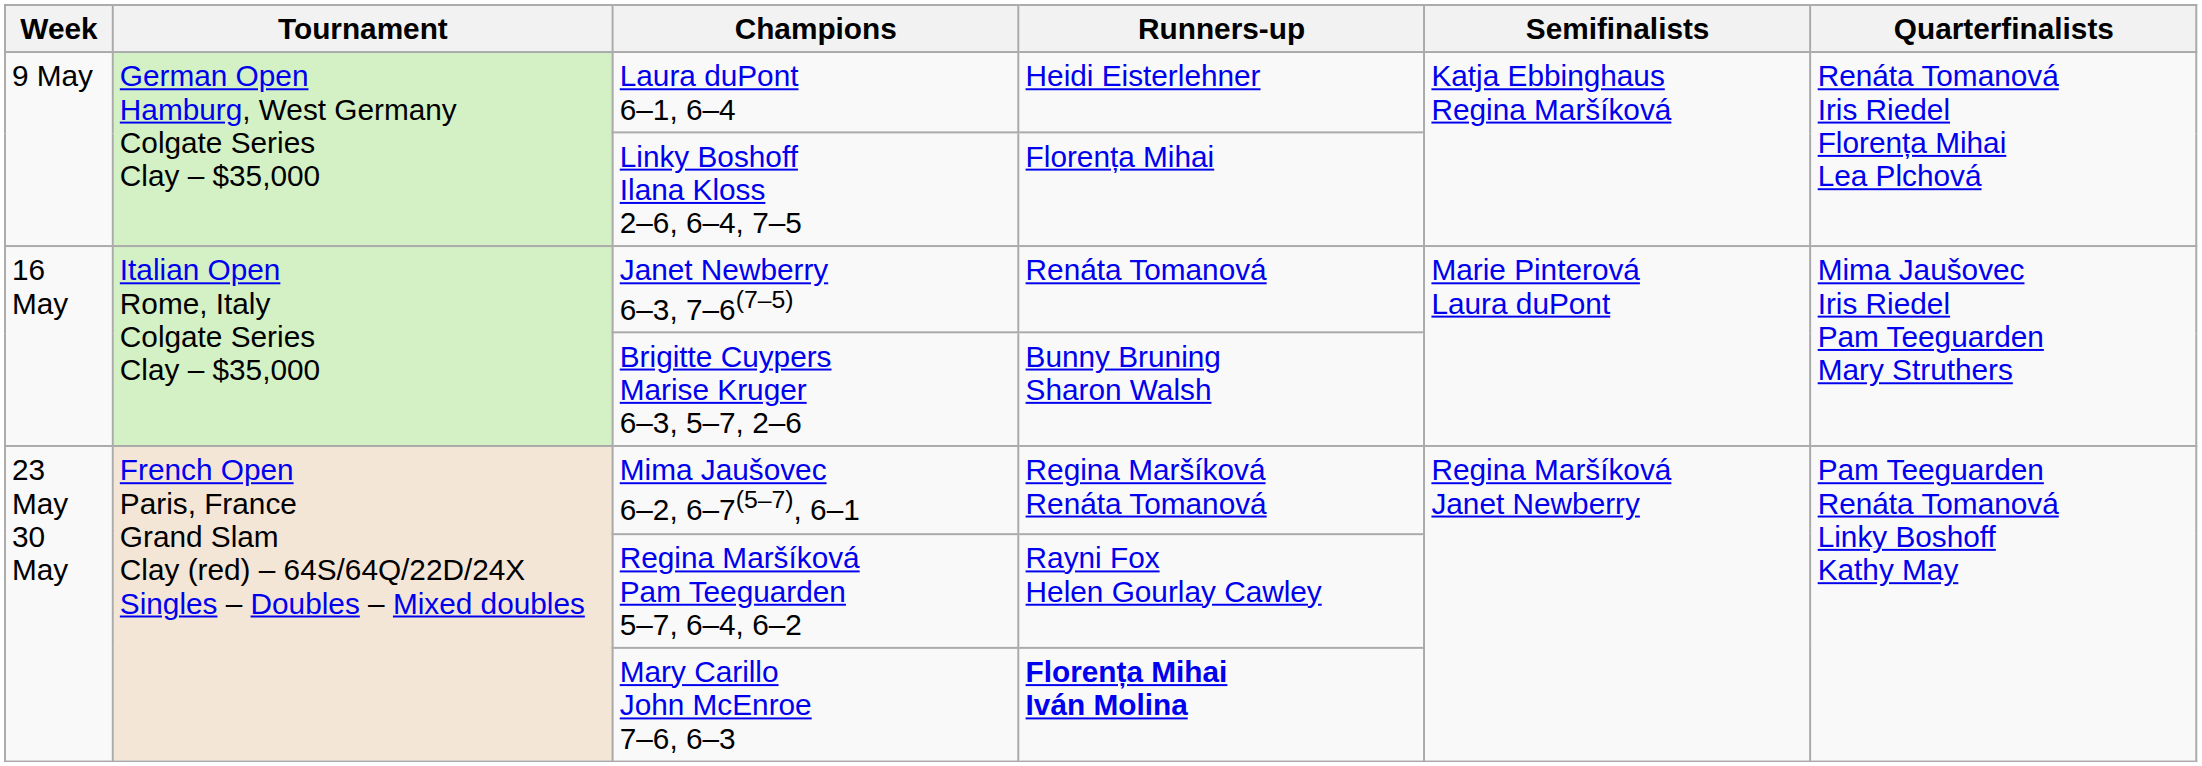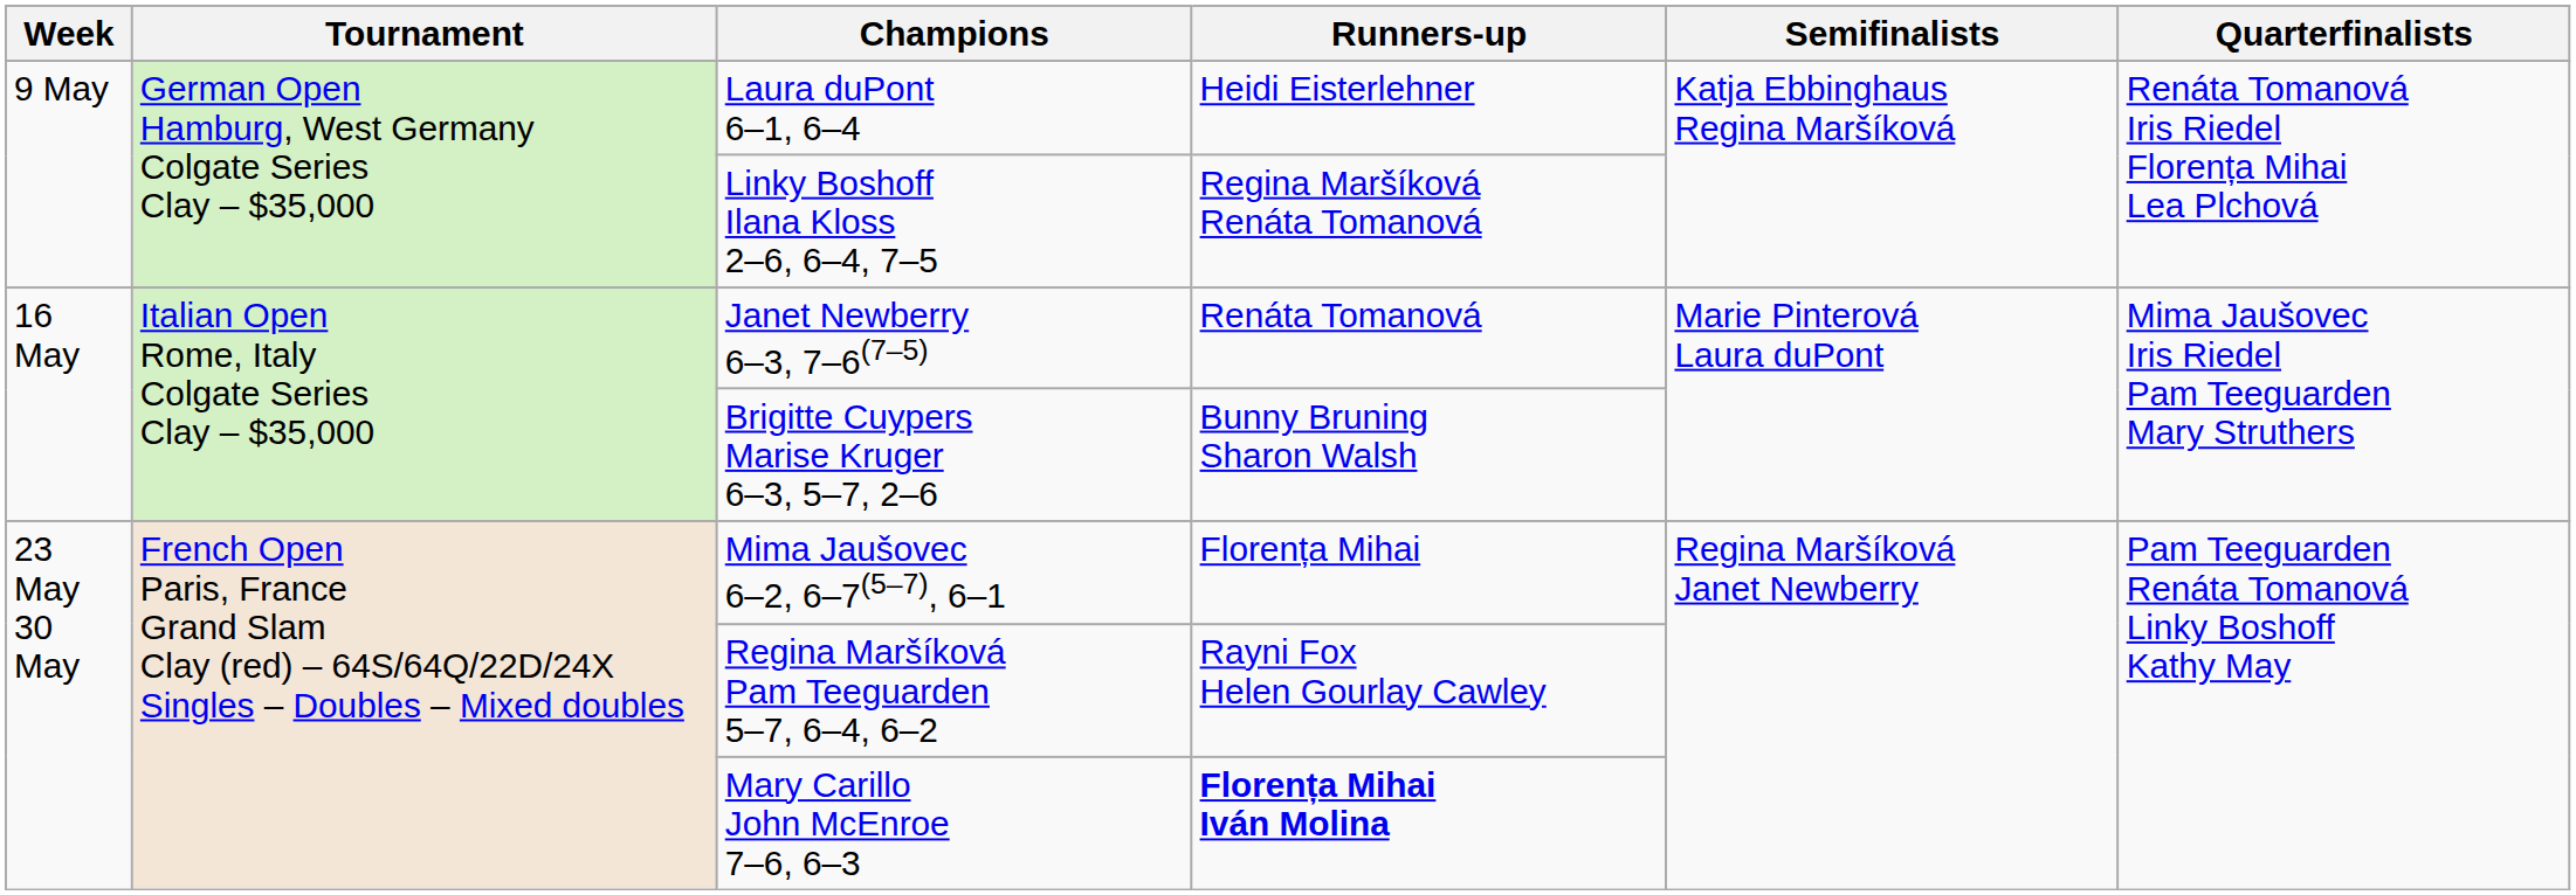 <table class=wikitable style=font-size:95%>
 <tr>
 <th style="width:48px;">Week</th>
 <th style="width:248px;">Tournament</th>
 <th style="width:200px;">Champions</th>
 <th style="width:200px;">Runners-up</th>
 <th style="width:190px;">Semifinalists</th>
 <th style="width:190px;">Quarterfinalists</th>
 </tr>
 <tr valign=top>
 <td rowspan=2>9 May</td>
 <td style="background:#D4F1C5;" rowspan="2"><a href='#'>German Open</a><br> <a href='#'>Hamburg</a>, West Germany<br>Colgate Series<br>Clay – $35,000</td>
 <td> <a href='#'>Laura duPont</a><br>6–1, 6–4</td>
 <td> <a href='#'>Heidi Eisterlehner</a></td>
 <td rowspan=2> <a href='#'>Katja Ebbinghaus</a> <br> <a href='#'>Regina Maršíková</a></td>
 <td rowspan=2> <a href='#'>Renáta Tomanová</a> <br>  <a href='#'>Iris Riedel</a> <br>  <a href='#'>Florența Mihai</a> <br>  <a href='#'>Lea Plchová</a></td>
 </tr>
 <tr valign=top>
 <td> <a href='#'>Linky Boshoff</a> <br>  <a href='#'>Ilana Kloss</a><br>2–6, 6–4, 7–5</td>
-<td> <a href='#'>Florența Mihai</a></td>
+<td> <a href='#'>Regina Maršíková</a><br>  <a href='#'>Renáta Tomanová</a></td>
 </tr>
 <tr valign=top>
 <td rowspan=2>16 May</td>
 <td style="background:#D4F1C5;" rowspan="2"><a href='#'>Italian Open</a><br> Rome, Italy<br>Colgate Series<br>Clay – $35,000</td>
 <td> <a href='#'>Janet Newberry</a><br>6–3, 7–6<sup>(7–5)</sup></td>
 <td> <a href='#'>Renáta Tomanová</a></td>
 <td rowspan=2> <a href='#'>Marie Pinterová</a><br> <a href='#'>Laura duPont</a></td>
 <td rowspan=2> <a href='#'>Mima Jaušovec</a><br> <a href='#'>Iris Riedel</a><br> <a href='#'>Pam Teeguarden</a><br> <a href='#'>Mary Struthers</a></td>
 </tr>
 <tr valign=top>
 <td> <a href='#'>Brigitte Cuypers</a><br> <a href='#'>Marise Kruger</a><br>6–3, 5–7, 2–6</td>
 <td> <a href='#'>Bunny Bruning</a> <br>  <a href='#'>Sharon Walsh</a></td>
 </tr>
 <tr valign=top>
 <td rowspan=3>23 May<br>30 May</td>
 <td style="background:#F3E6D7;" rowspan="3"><a href='#'>French Open</a><br> Paris, France<br>Grand Slam<br>Clay (red) – 64S/64Q/22D/24X<br><a href='#'>Singles</a> – <a href='#'>Doubles</a> – <a href='#'>Mixed doubles</a></td>
 <td> <a href='#'>Mima Jaušovec</a><br> 6–2, 6–7<sup>(5–7)</sup>, 6–1</td>
-<td> <a href='#'>Regina Maršíková</a><br>  <a href='#'>Renáta Tomanová</a></td>
+<td> <a href='#'>Florența Mihai</a></td>
 <td rowspan=3> <a href='#'>Regina Maršíková</a><br> <a href='#'>Janet Newberry</a></td>
 <td rowspan=3> <a href='#'>Pam Teeguarden</a><br> <a href='#'>Renáta Tomanová</a><br> <a href='#'>Linky Boshoff</a><br> <a href='#'>Kathy May</a></td>
 </tr>
 <tr valign=top>
 <td> <a href='#'>Regina Maršíková</a> <br>  <a href='#'>Pam Teeguarden</a><br>5–7, 6–4, 6–2</td>
 <td> <a href='#'>Rayni Fox</a><br> <a href='#'>Helen Gourlay Cawley</a></td>
 </tr>
 <tr valign=top>
 <td> <a href='#'>Mary Carillo</a> <br>  <a href='#'>John McEnroe</a><br>7–6, 6–3</td>
 <td><strong> <a href='#'>Florența Mihai</a> <br>  <a href='#'>Iván Molina</a></strong></td>
 </tr>
 </table>
